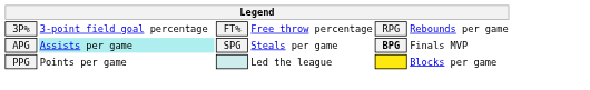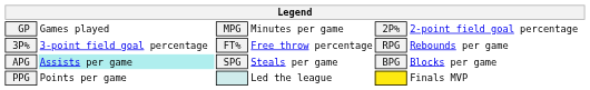 <table class="toccolours" style="font-size: 90%; white-space: nowrap;">
 <tr>
 <th colspan="6" style="background-color: #F2F2F2; border: 1px solid #AAAAAA;">Legend</th>
+</tr>
+<tr>
+<td style="background-color: #F2F2F2; border: 1px solid black;">  GP</td>
+<td>Games played</td>
+<td style="background-color: #F2F2F2; border: 1px solid black"> MPG </td>
+<td>Minutes per game</td>
+<td style="background-color: #F2F2F2; border: 1px solid black;"> 2P% </td>
+<td style="padding-right: 8px"><a href='#'>2-point field goal</a> percentage</td>
 </tr>
 <tr>
 <td style="background-color: #F2F2F2; border: 1px solid black"> 3P% </td>
 <td style="padding-right: 8px"><a href='#'>3-point field goal</a> percentage</td>
 <td style="background-color: #F2F2F2; border: 1px solid black"> FT% </td>
 <td><a href='#'>Free throw</a> percentage</td>
 <td style="background-color: #F2F2F2; border: 1px solid black;"> RPG </td>
 <td><a href='#'>Rebounds</a> per game</td>
 </tr>
 <tr>
 <td style="background-color: #F2F2F2; border: 1px solid black"> APG </td>
 <td style="background: paleturquoise;"><a href='#'>Assists</a> per game</td>
 <td style="background-color: #F2F2F2; border: 1px solid black"> SPG </td>
 <td><a href='#'>Steals</a> per game</td>
-<td style="background-color: #F2F2F2; border: 1px solid black;"><strong> BPG </strong></td>
-<td>Finals MVP</td>
+<td style="background-color: #F2F2F2; border: 1px solid black;"> BPG </td>
+<td><a href='#'>Blocks</a> per game</td>
 </tr>
 <tr>
 <td style="background-color: #F2F2F2; border: 1px solid black"> PPG </td>
 <td>Points per game</td>
 <td style="background-color: #CFECEC; border: 1px solid black"> <strong> </strong> </td>
 <td>Led the league</td>
 <td style="background-color: #FDE910; border: 1px solid black"> <strong> </strong> </td>
-<td><a href='#'>Blocks</a> per game</td>
+<td>Finals MVP</td>
 </tr>
 </table>
